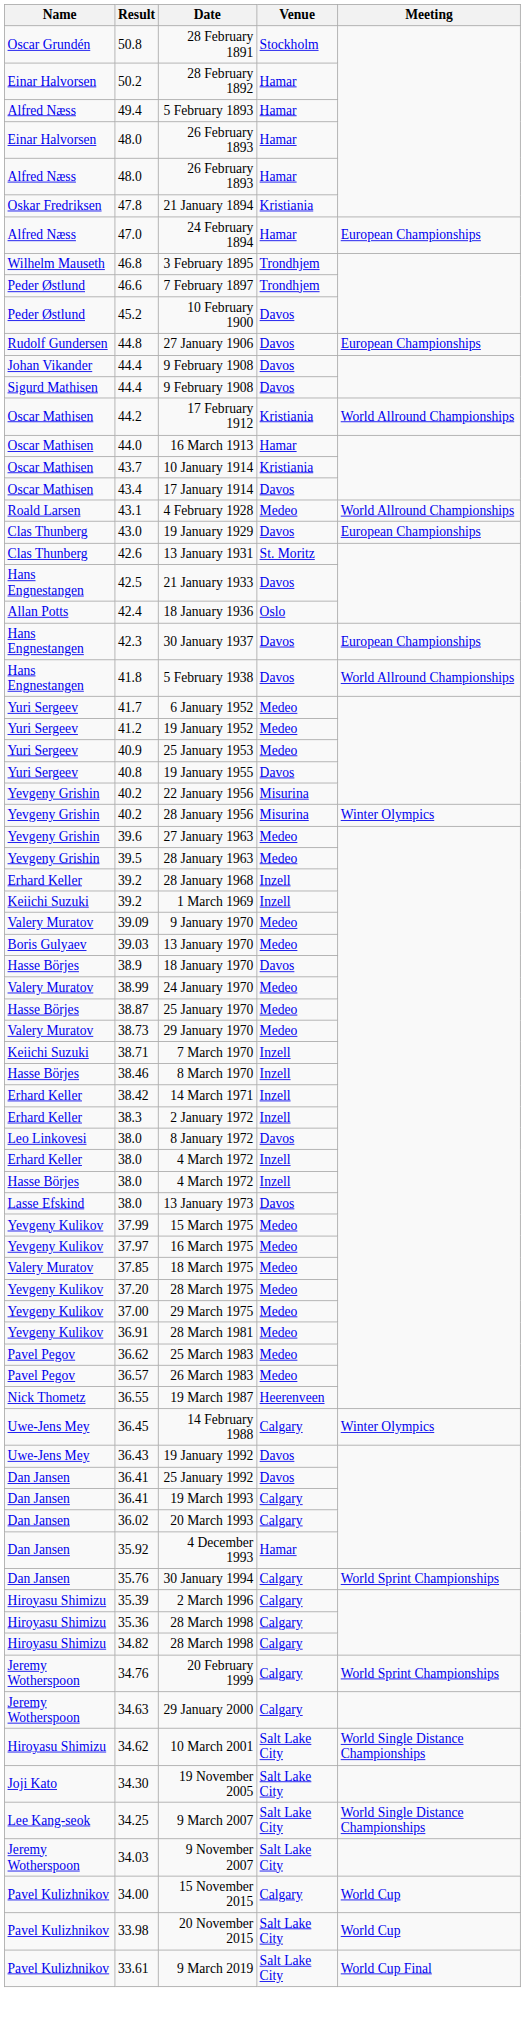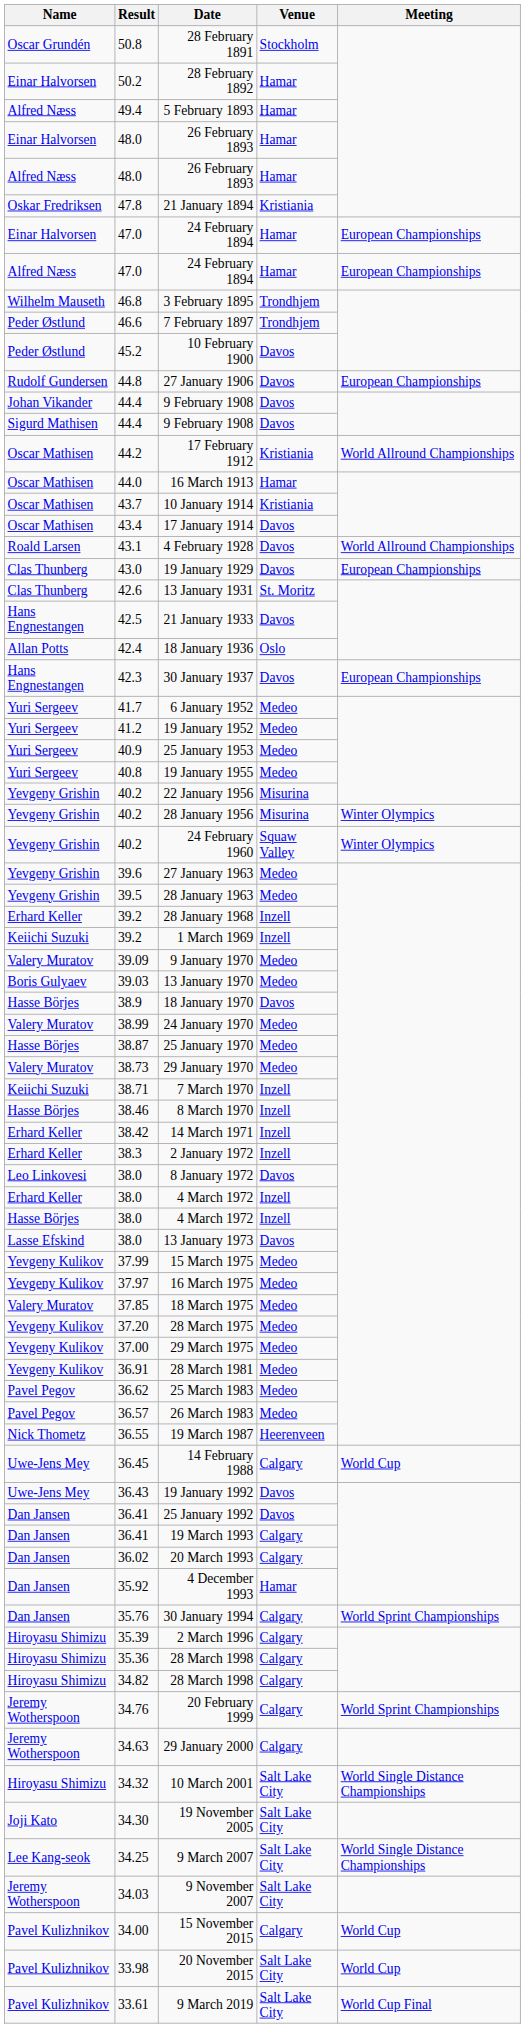 <table class="wikitable">
 <tr align="left">
 <th>Name</th>
 <th>Result</th>
 <th>Date</th>
 <th>Venue</th>
 <th>Meeting</th>
 </tr>
 <tr>
 <td> <a href='#'>Oscar Grundén</a></td>
 <td>50.8</td>
 <td align="right">28 February 1891</td>
 <td><a href='#'>Stockholm</a></td>
 </tr>
 <tr>
 <td> <a href='#'>Einar Halvorsen</a></td>
 <td>50.2</td>
 <td align="right">28 February 1892</td>
 <td><a href='#'>Hamar</a></td>
 </tr>
 <tr>
 <td> <a href='#'>Alfred Næss</a></td>
 <td>49.4</td>
 <td align="right">5 February 1893</td>
 <td><a href='#'>Hamar</a></td>
 </tr>
 <tr>
 <td> <a href='#'>Einar Halvorsen</a></td>
 <td>48.0</td>
 <td align="right">26 February 1893</td>
 <td><a href='#'>Hamar</a></td>
 </tr>
 <tr>
 <td> <a href='#'>Alfred Næss</a></td>
 <td>48.0</td>
 <td align="right">26 February 1893</td>
 <td><a href='#'>Hamar</a></td>
 </tr>
 <tr>
 <td> <a href='#'>Oskar Fredriksen</a></td>
 <td>47.8</td>
 <td align="right">21 January 1894</td>
 <td><a href='#'>Kristiania</a></td>
+</tr>
+<tr>
+<td> <a href='#'>Einar Halvorsen</a></td>
+<td>47.0</td>
+<td align="right">24 February 1894</td>
+<td><a href='#'>Hamar</a></td>
+<td><a href='#'>European Championships</a></td>
 </tr>
 <tr>
 <td> <a href='#'>Alfred Næss</a></td>
 <td>47.0</td>
 <td align="right">24 February 1894</td>
 <td><a href='#'>Hamar</a></td>
 <td><a href='#'>European Championships</a></td>
 </tr>
 <tr>
 <td> <a href='#'>Wilhelm Mauseth</a></td>
 <td>46.8</td>
 <td align="right">3 February 1895</td>
 <td><a href='#'>Trondhjem</a></td>
 </tr>
 <tr>
 <td> <a href='#'>Peder Østlund</a></td>
 <td>46.6</td>
 <td align="right">7 February 1897</td>
 <td><a href='#'>Trondhjem</a></td>
 </tr>
 <tr>
 <td> <a href='#'>Peder Østlund</a></td>
 <td>45.2</td>
 <td align="right">10 February 1900</td>
 <td><a href='#'>Davos</a></td>
 </tr>
 <tr>
 <td> <a href='#'>Rudolf Gundersen</a></td>
 <td>44.8</td>
 <td align="right">27 January 1906</td>
 <td><a href='#'>Davos</a></td>
 <td><a href='#'>European Championships</a></td>
 </tr>
 <tr>
 <td> <a href='#'>Johan Vikander</a></td>
 <td>44.4</td>
 <td align="right">9 February 1908</td>
 <td><a href='#'>Davos</a></td>
 </tr>
 <tr>
 <td> <a href='#'>Sigurd Mathisen</a></td>
 <td>44.4</td>
 <td align="right">9 February 1908</td>
 <td><a href='#'>Davos</a></td>
 </tr>
 <tr>
 <td> <a href='#'>Oscar Mathisen</a></td>
 <td>44.2</td>
 <td align="right">17 February 1912</td>
 <td><a href='#'>Kristiania</a></td>
 <td><a href='#'>World Allround Championships</a></td>
 </tr>
 <tr>
 <td> <a href='#'>Oscar Mathisen</a></td>
 <td>44.0</td>
 <td align="right">16 March 1913</td>
 <td><a href='#'>Hamar</a></td>
 </tr>
 <tr>
 <td> <a href='#'>Oscar Mathisen</a></td>
 <td>43.7</td>
 <td align="right">10 January 1914</td>
 <td><a href='#'>Kristiania</a></td>
 </tr>
 <tr>
 <td> <a href='#'>Oscar Mathisen</a></td>
 <td>43.4</td>
 <td align="right">17 January 1914</td>
 <td><a href='#'>Davos</a></td>
 </tr>
 <tr>
 <td> <a href='#'>Roald Larsen</a></td>
 <td>43.1</td>
 <td align="right">4 February 1928</td>
-<td><a href='#'>Medeo</a></td>
+<td><a href='#'>Davos</a></td>
 <td><a href='#'>World Allround Championships</a></td>
 </tr>
 <tr>
 <td> <a href='#'>Clas Thunberg</a></td>
 <td>43.0</td>
 <td align="right">19 January 1929</td>
 <td><a href='#'>Davos</a></td>
 <td><a href='#'>European Championships</a></td>
 </tr>
 <tr>
 <td> <a href='#'>Clas Thunberg</a></td>
 <td>42.6</td>
 <td align="right">13 January 1931</td>
 <td><a href='#'>St. Moritz</a></td>
 </tr>
 <tr>
 <td> <a href='#'>Hans Engnestangen</a></td>
 <td>42.5</td>
 <td align="right">21 January 1933</td>
 <td><a href='#'>Davos</a></td>
 </tr>
 <tr>
 <td> <a href='#'>Allan Potts</a></td>
 <td>42.4</td>
 <td align="right">18 January 1936</td>
 <td><a href='#'>Oslo</a></td>
 </tr>
 <tr>
 <td> <a href='#'>Hans Engnestangen</a></td>
 <td>42.3</td>
 <td align="right">30 January 1937</td>
 <td><a href='#'>Davos</a></td>
 <td><a href='#'>European Championships</a></td>
 </tr>
 <tr>
-<td> <a href='#'>Hans Engnestangen</a></td>
-<td>41.8</td>
-<td align="right">5 February 1938</td>
-<td><a href='#'>Davos</a></td>
-<td><a href='#'>World Allround Championships</a></td>
-</tr>
-<tr>
 <td> <a href='#'>Yuri Sergeev</a></td>
 <td>41.7</td>
 <td align="right">6 January 1952</td>
 <td><a href='#'>Medeo</a></td>
 </tr>
 <tr>
 <td> <a href='#'>Yuri Sergeev</a></td>
 <td>41.2</td>
 <td align="right">19 January 1952</td>
 <td><a href='#'>Medeo</a></td>
 </tr>
 <tr>
 <td> <a href='#'>Yuri Sergeev</a></td>
 <td>40.9</td>
 <td align="right">25 January 1953</td>
 <td><a href='#'>Medeo</a></td>
 </tr>
 <tr>
 <td> <a href='#'>Yuri Sergeev</a></td>
 <td>40.8</td>
 <td align="right">19 January 1955</td>
-<td><a href='#'>Davos</a></td>
+<td><a href='#'>Medeo</a></td>
 </tr>
 <tr>
 <td> <a href='#'>Yevgeny Grishin</a></td>
 <td>40.2</td>
 <td align="right">22 January 1956</td>
 <td><a href='#'>Misurina</a></td>
 </tr>
 <tr>
 <td> <a href='#'>Yevgeny Grishin</a></td>
 <td>40.2</td>
 <td align="right">28 January 1956</td>
 <td><a href='#'>Misurina</a></td>
+<td><a href='#'>Winter Olympics</a></td>
+</tr>
+<tr>
+<td> <a href='#'>Yevgeny Grishin</a></td>
+<td>40.2</td>
+<td align="right">24 February 1960</td>
+<td><a href='#'>Squaw Valley</a></td>
 <td><a href='#'>Winter Olympics</a></td>
 </tr>
 <tr>
 <td> <a href='#'>Yevgeny Grishin</a></td>
 <td>39.6</td>
 <td align="right">27 January 1963</td>
 <td><a href='#'>Medeo</a></td>
 </tr>
 <tr>
 <td> <a href='#'>Yevgeny Grishin</a></td>
 <td>39.5</td>
 <td align="right">28 January 1963</td>
 <td><a href='#'>Medeo</a></td>
 </tr>
 <tr>
 <td> <a href='#'>Erhard Keller</a></td>
 <td>39.2</td>
 <td align="right">28 January 1968</td>
 <td><a href='#'>Inzell</a></td>
 </tr>
 <tr>
 <td> <a href='#'>Keiichi Suzuki</a></td>
 <td>39.2</td>
 <td align="right">1 March 1969</td>
 <td><a href='#'>Inzell</a></td>
 </tr>
 <tr>
 <td> <a href='#'>Valery Muratov</a></td>
 <td>39.09</td>
 <td align="right">9 January 1970</td>
 <td><a href='#'>Medeo</a></td>
 </tr>
 <tr>
 <td> <a href='#'>Boris Gulyaev</a></td>
 <td>39.03</td>
 <td align="right">13 January 1970</td>
 <td><a href='#'>Medeo</a></td>
 </tr>
 <tr>
 <td> <a href='#'>Hasse Börjes</a></td>
 <td>38.9</td>
 <td align="right">18 January 1970</td>
 <td><a href='#'>Davos</a></td>
 </tr>
 <tr>
 <td> <a href='#'>Valery Muratov</a></td>
 <td>38.99</td>
 <td align="right">24 January 1970</td>
 <td><a href='#'>Medeo</a></td>
 </tr>
 <tr>
 <td> <a href='#'>Hasse Börjes</a></td>
 <td>38.87</td>
 <td align="right">25 January 1970</td>
 <td><a href='#'>Medeo</a></td>
 </tr>
 <tr>
 <td> <a href='#'>Valery Muratov</a></td>
 <td>38.73</td>
 <td align="right">29 January 1970</td>
 <td><a href='#'>Medeo</a></td>
 </tr>
 <tr>
 <td> <a href='#'>Keiichi Suzuki</a></td>
 <td>38.71</td>
 <td align="right">7 March 1970</td>
 <td><a href='#'>Inzell</a></td>
 </tr>
 <tr>
 <td> <a href='#'>Hasse Börjes</a></td>
 <td>38.46</td>
 <td align="right">8 March 1970</td>
 <td><a href='#'>Inzell</a></td>
 </tr>
 <tr>
 <td> <a href='#'>Erhard Keller</a></td>
 <td>38.42</td>
 <td align="right">14 March 1971</td>
 <td><a href='#'>Inzell</a></td>
 </tr>
 <tr>
 <td> <a href='#'>Erhard Keller</a></td>
 <td>38.3</td>
 <td align="right">2 January 1972</td>
 <td><a href='#'>Inzell</a></td>
 </tr>
 <tr>
 <td> <a href='#'>Leo Linkovesi</a></td>
 <td>38.0</td>
 <td align="right">8 January 1972</td>
 <td><a href='#'>Davos</a></td>
 </tr>
 <tr>
 <td> <a href='#'>Erhard Keller</a></td>
 <td>38.0</td>
 <td align="right">4 March 1972</td>
 <td><a href='#'>Inzell</a></td>
 </tr>
 <tr>
 <td> <a href='#'>Hasse Börjes</a></td>
 <td>38.0</td>
 <td align="right">4 March 1972</td>
 <td><a href='#'>Inzell</a></td>
 </tr>
 <tr>
 <td> <a href='#'>Lasse Efskind</a></td>
 <td>38.0</td>
 <td align="right">13 January 1973</td>
 <td><a href='#'>Davos</a></td>
 </tr>
 <tr>
 <td> <a href='#'>Yevgeny Kulikov</a></td>
 <td>37.99</td>
 <td align="right">15 March 1975</td>
 <td><a href='#'>Medeo</a></td>
 </tr>
 <tr>
 <td> <a href='#'>Yevgeny Kulikov</a></td>
 <td>37.97</td>
 <td align="right">16 March 1975</td>
 <td><a href='#'>Medeo</a></td>
 </tr>
 <tr>
 <td> <a href='#'>Valery Muratov</a></td>
 <td>37.85</td>
 <td align="right">18 March 1975</td>
 <td><a href='#'>Medeo</a></td>
 </tr>
 <tr>
 <td> <a href='#'>Yevgeny Kulikov</a></td>
 <td>37.20</td>
 <td align="right">28 March 1975</td>
 <td><a href='#'>Medeo</a></td>
 </tr>
 <tr>
 <td> <a href='#'>Yevgeny Kulikov</a></td>
 <td>37.00</td>
 <td align="right">29 March 1975</td>
 <td><a href='#'>Medeo</a></td>
 </tr>
 <tr>
 <td> <a href='#'>Yevgeny Kulikov</a></td>
 <td>36.91</td>
 <td align="right">28 March 1981</td>
 <td><a href='#'>Medeo</a></td>
 </tr>
 <tr>
 <td> <a href='#'>Pavel Pegov</a></td>
 <td>36.62</td>
 <td align="right">25 March 1983</td>
 <td><a href='#'>Medeo</a></td>
 </tr>
 <tr>
 <td> <a href='#'>Pavel Pegov</a></td>
 <td>36.57</td>
 <td align="right">26 March 1983</td>
 <td><a href='#'>Medeo</a></td>
 </tr>
 <tr>
 <td> <a href='#'>Nick Thometz</a></td>
 <td>36.55</td>
 <td align="right">19 March 1987</td>
 <td><a href='#'>Heerenveen</a></td>
 </tr>
 <tr>
 <td> <a href='#'>Uwe-Jens Mey</a></td>
 <td>36.45</td>
 <td align="right">14 February 1988</td>
 <td><a href='#'>Calgary</a></td>
-<td><a href='#'>Winter Olympics</a></td>
+<td><a href='#'>World Cup</a></td>
 </tr>
 <tr>
 <td> <a href='#'>Uwe-Jens Mey</a></td>
 <td>36.43</td>
 <td align="right">19 January 1992</td>
 <td><a href='#'>Davos</a></td>
 </tr>
 <tr>
 <td> <a href='#'>Dan Jansen</a></td>
 <td>36.41</td>
 <td align="right">25 January 1992</td>
 <td><a href='#'>Davos</a></td>
 </tr>
 <tr>
 <td> <a href='#'>Dan Jansen</a></td>
 <td>36.41</td>
 <td align="right">19 March 1993</td>
 <td><a href='#'>Calgary</a></td>
 </tr>
 <tr>
 <td> <a href='#'>Dan Jansen</a></td>
 <td>36.02</td>
 <td align="right">20 March 1993</td>
 <td><a href='#'>Calgary</a></td>
 </tr>
 <tr>
 <td> <a href='#'>Dan Jansen</a></td>
 <td>35.92</td>
 <td align="right">4 December 1993</td>
 <td><a href='#'>Hamar</a></td>
 </tr>
 <tr>
 <td> <a href='#'>Dan Jansen</a></td>
 <td>35.76</td>
 <td align="right">30 January 1994</td>
 <td><a href='#'>Calgary</a></td>
 <td><a href='#'>World Sprint Championships</a></td>
 </tr>
 <tr>
 <td> <a href='#'>Hiroyasu Shimizu</a></td>
 <td>35.39</td>
 <td align="right">2 March 1996</td>
 <td><a href='#'>Calgary</a></td>
 </tr>
 <tr>
 <td> <a href='#'>Hiroyasu Shimizu</a></td>
 <td>35.36</td>
 <td align="right">28 March 1998</td>
 <td><a href='#'>Calgary</a></td>
 </tr>
 <tr>
 <td> <a href='#'>Hiroyasu Shimizu</a></td>
 <td>34.82</td>
 <td align="right">28 March 1998</td>
 <td><a href='#'>Calgary</a></td>
 </tr>
 <tr>
 <td> <a href='#'>Jeremy Wotherspoon</a></td>
 <td>34.76</td>
 <td align="right">20 February 1999</td>
 <td><a href='#'>Calgary</a></td>
 <td><a href='#'>World Sprint Championships</a></td>
 </tr>
 <tr>
 <td> <a href='#'>Jeremy Wotherspoon</a></td>
 <td>34.63</td>
 <td align="right">29 January 2000</td>
 <td><a href='#'>Calgary</a></td>
 </tr>
 <tr>
 <td> <a href='#'>Hiroyasu Shimizu</a></td>
-<td>34.62</td>
+<td>34.32</td>
 <td align="right">10 March 2001</td>
 <td><a href='#'>Salt Lake City</a></td>
 <td><a href='#'>World Single Distance Championships</a></td>
 </tr>
 <tr>
 <td> <a href='#'>Joji Kato</a></td>
 <td>34.30</td>
 <td align="right">19 November 2005</td>
 <td><a href='#'>Salt Lake City</a></td>
 </tr>
 <tr>
 <td> <a href='#'>Lee Kang-seok</a></td>
 <td>34.25</td>
 <td align="right">9 March 2007</td>
 <td><a href='#'>Salt Lake City</a></td>
 <td><a href='#'>World Single Distance Championships</a></td>
 </tr>
 <tr>
 <td> <a href='#'>Jeremy Wotherspoon</a></td>
 <td>34.03</td>
 <td align="right">9 November 2007</td>
 <td><a href='#'>Salt Lake City</a></td>
 </tr>
 <tr>
 <td> <a href='#'>Pavel Kulizhnikov</a></td>
 <td>34.00</td>
 <td align="right">15 November 2015</td>
 <td><a href='#'>Calgary</a></td>
 <td><a href='#'>World Cup</a></td>
 </tr>
 <tr>
 <td> <a href='#'>Pavel Kulizhnikov</a></td>
 <td>33.98</td>
 <td align="right">20 November 2015</td>
 <td><a href='#'>Salt Lake City</a></td>
 <td><a href='#'>World Cup</a></td>
 </tr>
 <tr>
 <td> <a href='#'>Pavel Kulizhnikov</a></td>
 <td>33.61</td>
 <td align="right">9 March 2019</td>
 <td><a href='#'>Salt Lake City</a></td>
 <td><a href='#'>World Cup Final</a></td>
 </tr>
 </table>
